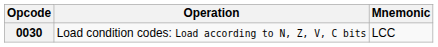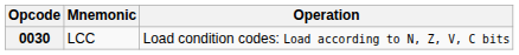 <table class="wikitable">
 <tr>
 <th>Opcode</th>
+<th>Mnemonic</th>
 <th>Operation</th>
-<th>Mnemonic</th>
 </tr>
 <tr>
 <th>0030</th>
+<td>LCC</td>
 <td>Load condition codes: <code>Load according to N, Z, V, C bits</code></td>
-<td>LCC</td>
 </tr>
 </table>
